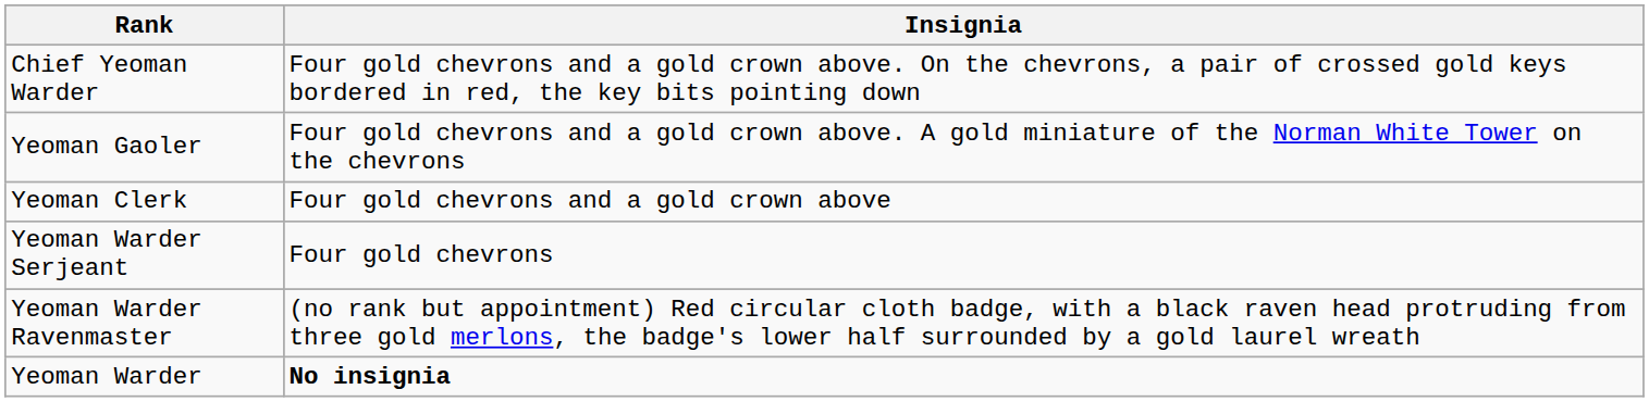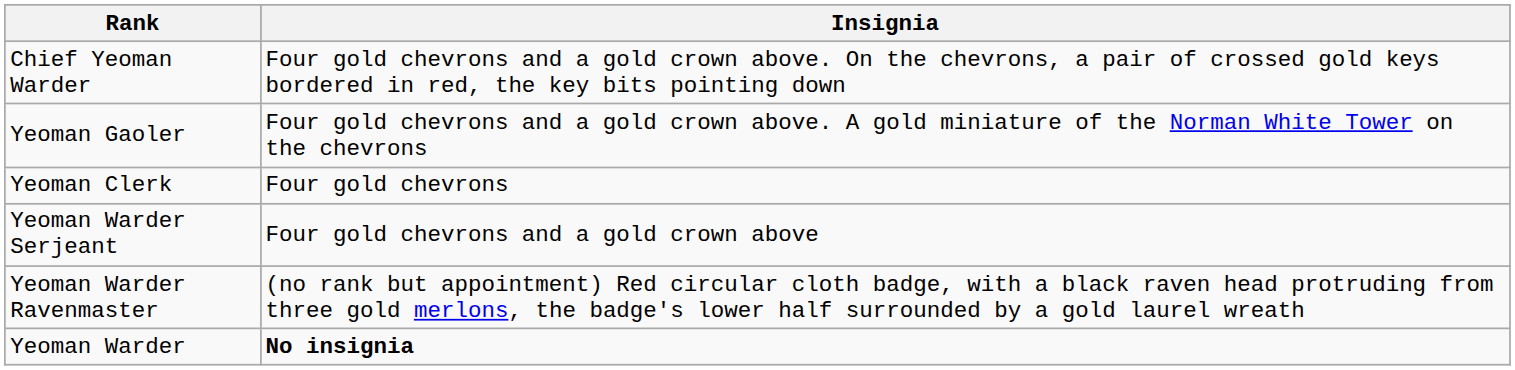 <table class="wikitable">
 <tr>
 <th>Rank</th>
 <th>Insignia</th>
 </tr>
 <tr>
 <td>Chief Yeoman Warder</td>
 <td>Four gold chevrons and a gold crown above. On the chevrons, a pair of crossed gold keys bordered in red, the key bits pointing down</td>
 </tr>
 <tr>
 <td>Yeoman Gaoler</td>
 <td>Four gold chevrons and a gold crown above. A gold miniature of the <a href='#'>Norman White Tower</a> on the chevrons</td>
 </tr>
 <tr>
 <td>Yeoman Clerk</td>
-<td>Four gold chevrons and a gold crown above</td>
+<td>Four gold chevrons</td>
 </tr>
 <tr>
 <td>Yeoman Warder Serjeant</td>
-<td>Four gold chevrons</td>
+<td>Four gold chevrons and a gold crown above</td>
 </tr>
 <tr>
 <td>Yeoman Warder Ravenmaster</td>
 <td>(no rank but appointment) Red circular cloth badge, with a black raven head protruding from three gold <a href='#'>merlons</a>, the badge's lower half surrounded by a gold laurel wreath</td>
 </tr>
 <tr>
 <td>Yeoman Warder</td>
 <td><strong>No insignia</strong></td>
 </tr>
 </table>
